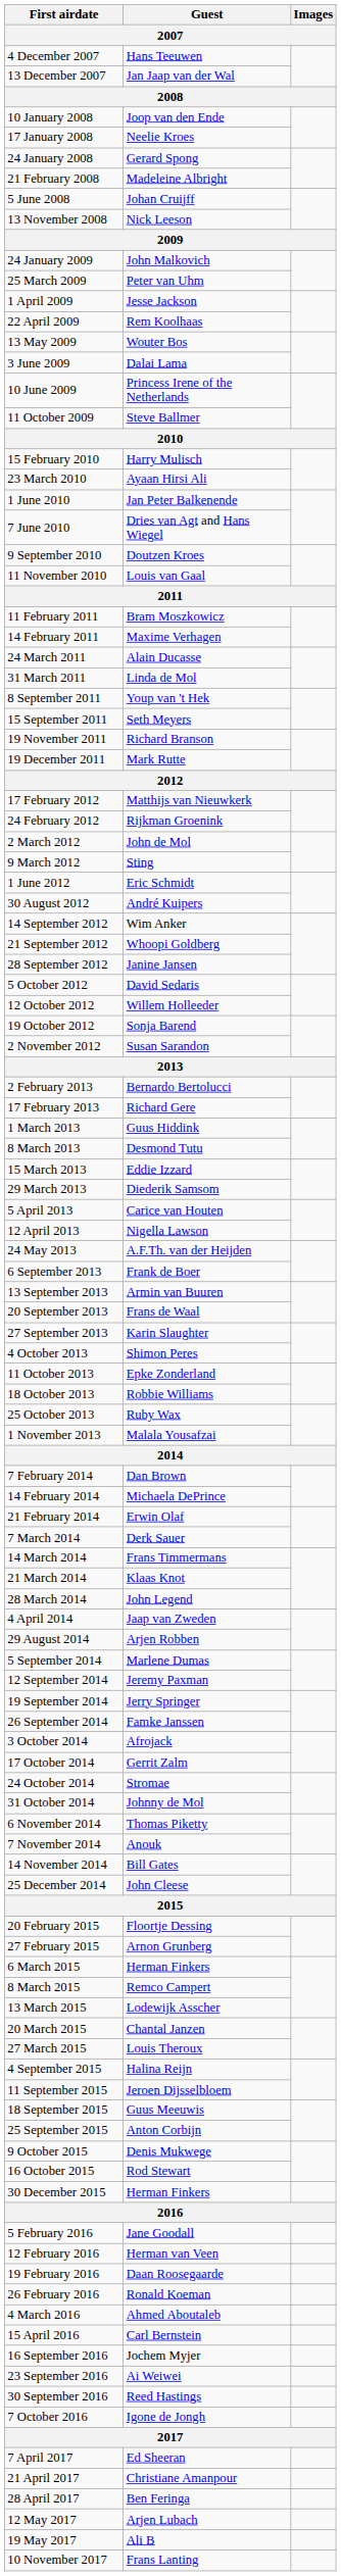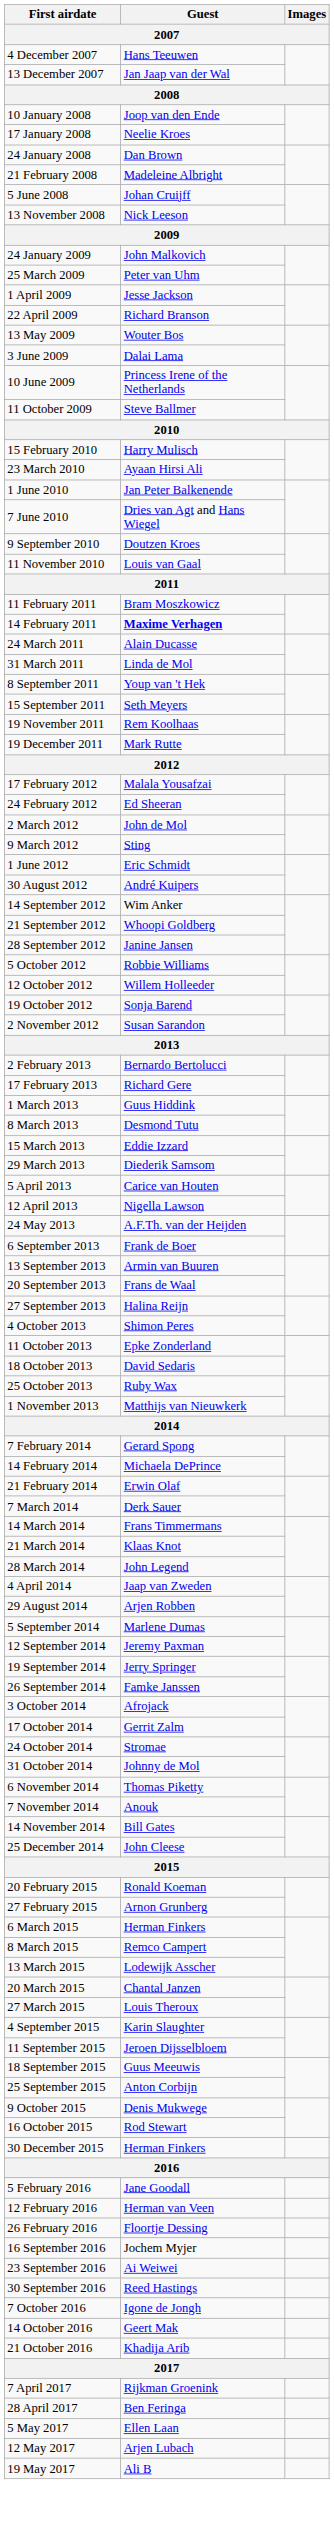 <table class="wikitable sortable" font-size: 95%;">
 <tr>
 <th width="140">First airdate</th>
 <th width="200">Guest</th>
 <th class="unsortable">Images</th>
 </tr>
 <tr>
 <th colspan=3 text-align="middle">2007</th>
 </tr>
 <tr>
 <td>4 December 2007</td>
 <td><a href='#'>Hans Teeuwen</a></td>
 <td rowspan="2"></td>
 </tr>
 <tr>
 <td>13 December 2007</td>
 <td><a href='#'>Jan Jaap van der Wal</a></td>
 </tr>
 <tr>
 <th colspan=3 text-align="middle">2008</th>
 </tr>
 <tr>
 <td>10 January 2008</td>
 <td><a href='#'>Joop van den Ende</a></td>
 <td rowspan="2"></td>
 </tr>
 <tr>
 <td>17 January 2008</td>
 <td><a href='#'>Neelie Kroes</a></td>
 </tr>
 <tr>
 <td>24 January 2008</td>
-<td><a href='#'>Gerard Spong</a></td>
+<td><a href='#'>Dan Brown</a></td>
 <td rowspan="2"></td>
 </tr>
 <tr>
 <td>21 February 2008</td>
 <td><a href='#'>Madeleine Albright</a></td>
 </tr>
 <tr>
 <td>5 June 2008</td>
 <td><a href='#'>Johan Cruijff</a></td>
 <td rowspan="2"></td>
 </tr>
 <tr>
 <td>13 November 2008</td>
 <td><a href='#'>Nick Leeson</a></td>
 </tr>
 <tr>
 <th colspan=3 text-align="middle">2009</th>
 </tr>
 <tr>
 <td>24 January 2009</td>
 <td><a href='#'>John Malkovich</a></td>
 <td rowspan="2"></td>
 </tr>
 <tr>
 <td>25 March 2009</td>
 <td><a href='#'>Peter van Uhm</a></td>
 </tr>
 <tr>
 <td>1 April 2009</td>
 <td><a href='#'>Jesse Jackson</a></td>
 <td rowspan="2"></td>
 </tr>
 <tr>
 <td>22 April 2009</td>
-<td><a href='#'>Rem Koolhaas</a></td>
+<td><a href='#'>Richard Branson</a></td>
 </tr>
 <tr>
 <td>13 May 2009</td>
 <td><a href='#'>Wouter Bos</a></td>
 <td rowspan="2"></td>
 </tr>
 <tr>
 <td>3 June 2009</td>
 <td><a href='#'>Dalai Lama</a></td>
 </tr>
 <tr>
 <td>10 June 2009</td>
 <td><a href='#'>Princess Irene of the Netherlands</a></td>
 <td rowspan="2"></td>
 </tr>
 <tr>
 <td>11 October 2009</td>
 <td><a href='#'>Steve Ballmer</a></td>
 </tr>
 <tr>
 <th colspan=3 text-align="middle">2010</th>
 </tr>
 <tr>
 <td>15 February 2010</td>
 <td><a href='#'>Harry Mulisch</a></td>
 <td rowspan="2"></td>
 </tr>
 <tr>
 <td>23 March 2010</td>
 <td><a href='#'>Ayaan Hirsi Ali</a></td>
 </tr>
 <tr>
 <td>1 June 2010</td>
 <td><a href='#'>Jan Peter Balkenende</a></td>
 <td rowspan="2"></td>
 </tr>
 <tr>
 <td>7 June 2010</td>
 <td><a href='#'>Dries van Agt</a> and <a href='#'>Hans Wiegel</a></td>
 </tr>
 <tr>
 <td>9 September 2010</td>
 <td><a href='#'>Doutzen Kroes</a></td>
 <td rowspan="2"></td>
 </tr>
 <tr>
 <td>11 November 2010</td>
 <td><a href='#'>Louis van Gaal</a></td>
 </tr>
 <tr>
 <th colspan=3 text-align="middle">2011</th>
 </tr>
 <tr>
 <td>11 February 2011</td>
 <td><a href='#'>Bram Moszkowicz</a></td>
 <td rowspan="2"></td>
 </tr>
 <tr>
 <td>14 February 2011</td>
-<td><a href='#'>Maxime Verhagen</a></td>
+<td><strong><a href='#'>Maxime Verhagen</a></strong></td>
 </tr>
 <tr>
 <td>24 March 2011</td>
 <td><a href='#'>Alain Ducasse</a></td>
 <td rowspan="2"></td>
 </tr>
 <tr>
 <td>31 March 2011</td>
 <td><a href='#'>Linda de Mol</a></td>
 </tr>
 <tr>
 <td>8 September 2011</td>
 <td><a href='#'>Youp van 't Hek</a></td>
 <td rowspan="2"></td>
 </tr>
 <tr>
 <td>15 September 2011</td>
 <td><a href='#'>Seth Meyers</a></td>
 </tr>
 <tr>
 <td>19 November 2011</td>
-<td><a href='#'>Richard Branson</a></td>
+<td><a href='#'>Rem Koolhaas</a></td>
 <td rowspan="2"></td>
 </tr>
 <tr>
 <td>19 December 2011</td>
 <td><a href='#'>Mark Rutte</a></td>
 </tr>
 <tr>
 <th colspan=3 text-align="middle">2012</th>
 </tr>
 <tr>
 <td>17 February 2012</td>
-<td><a href='#'>Matthijs van Nieuwkerk</a></td>
+<td><a href='#'>Malala Yousafzai</a></td>
 <td rowspan="2"></td>
 </tr>
 <tr>
 <td>24 February 2012</td>
-<td><a href='#'>Rijkman Groenink</a></td>
+<td><a href='#'>Ed Sheeran</a></td>
 </tr>
 <tr>
 <td>2 March 2012</td>
 <td><a href='#'>John de Mol</a></td>
 <td rowspan="2"></td>
 </tr>
 <tr>
 <td>9 March 2012</td>
 <td><a href='#'>Sting</a></td>
 </tr>
 <tr>
 <td>1 June 2012</td>
 <td><a href='#'>Eric Schmidt</a></td>
 <td rowspan="2"></td>
 </tr>
 <tr>
 <td>30 August 2012</td>
 <td><a href='#'>André Kuipers</a></td>
 </tr>
 <tr>
 <td>14 September 2012</td>
 <td>Wim Anker</td>
 <td rowspan="3"></td>
 </tr>
 <tr>
 <td>21 September 2012</td>
 <td><a href='#'>Whoopi Goldberg</a></td>
 </tr>
 <tr>
 <td>28 September 2012</td>
 <td><a href='#'>Janine Jansen</a></td>
 </tr>
 <tr>
 <td>5 October 2012</td>
-<td><a href='#'>David Sedaris</a></td>
+<td><a href='#'>Robbie Williams</a></td>
 <td rowspan="2"></td>
 </tr>
 <tr>
 <td>12 October 2012</td>
 <td><a href='#'>Willem Holleeder</a></td>
 </tr>
 <tr>
 <td>19 October 2012</td>
 <td><a href='#'>Sonja Barend</a></td>
 <td rowspan="2"></td>
 </tr>
 <tr>
 <td>2 November 2012</td>
 <td><a href='#'>Susan Sarandon</a></td>
 </tr>
 <tr>
 <th colspan=3 text-align="middle">2013</th>
 </tr>
 <tr>
 <td>2 February 2013</td>
 <td><a href='#'>Bernardo Bertolucci</a></td>
 <td rowspan="2"></td>
 </tr>
 <tr>
 <td>17 February 2013</td>
 <td><a href='#'>Richard Gere</a></td>
 </tr>
 <tr>
 <td>1 March 2013</td>
 <td><a href='#'>Guus Hiddink</a></td>
 <td rowspan="2"></td>
 </tr>
 <tr>
 <td>8 March 2013</td>
 <td><a href='#'>Desmond Tutu</a></td>
 </tr>
 <tr>
 <td>15 March 2013</td>
 <td><a href='#'>Eddie Izzard</a></td>
 <td rowspan="2"></td>
 </tr>
 <tr>
 <td>29 March 2013</td>
 <td><a href='#'>Diederik Samsom</a></td>
 </tr>
 <tr>
 <td>5 April 2013</td>
 <td><a href='#'>Carice van Houten</a></td>
 <td rowspan="2"></td>
 </tr>
 <tr>
 <td>12 April 2013</td>
 <td><a href='#'>Nigella Lawson</a></td>
 </tr>
 <tr>
 <td>24 May 2013</td>
 <td><a href='#'>A.F.Th. van der Heijden</a></td>
 <td rowspan="2"></td>
 </tr>
 <tr>
 <td>6 September 2013</td>
 <td><a href='#'>Frank de Boer</a></td>
 </tr>
 <tr>
 <td>13 September 2013</td>
 <td><a href='#'>Armin van Buuren</a></td>
 <td rowspan="2"></td>
 </tr>
 <tr>
 <td>20 September 2013</td>
 <td><a href='#'>Frans de Waal</a></td>
 </tr>
 <tr>
 <td>27 September 2013</td>
-<td><a href='#'>Karin Slaughter</a></td>
+<td><a href='#'>Halina Reijn</a></td>
 <td rowspan="2"></td>
 </tr>
 <tr>
 <td>4 October 2013</td>
 <td><a href='#'>Shimon Peres</a></td>
 </tr>
 <tr>
 <td>11 October 2013</td>
 <td><a href='#'>Epke Zonderland</a></td>
 <td rowspan="2"></td>
 </tr>
 <tr>
 <td>18 October 2013</td>
-<td><a href='#'>Robbie Williams</a></td>
+<td><a href='#'>David Sedaris</a></td>
 </tr>
 <tr>
 <td>25 October 2013</td>
 <td><a href='#'>Ruby Wax</a></td>
 <td rowspan="2"></td>
 </tr>
 <tr>
 <td>1 November 2013</td>
-<td><a href='#'>Malala Yousafzai</a></td>
+<td><a href='#'>Matthijs van Nieuwkerk</a></td>
 </tr>
 <tr>
 <th colspan=3 text-align="middle">2014</th>
 </tr>
 <tr>
 <td>7 February 2014</td>
-<td><a href='#'>Dan Brown</a></td>
+<td><a href='#'>Gerard Spong</a></td>
 <td rowspan="2"></td>
 </tr>
 <tr>
 <td>14 February 2014</td>
 <td><a href='#'>Michaela DePrince</a></td>
 </tr>
 <tr>
 <td>21 February 2014</td>
 <td><a href='#'>Erwin Olaf</a></td>
 <td rowspan="2"></td>
 </tr>
 <tr>
 <td>7 March 2014</td>
 <td><a href='#'>Derk Sauer</a></td>
 </tr>
 <tr>
 <td>14 March 2014</td>
 <td><a href='#'>Frans Timmermans</a></td>
 <td rowspan="3"></td>
 </tr>
 <tr>
 <td>21 March 2014</td>
 <td><a href='#'>Klaas Knot</a></td>
 </tr>
 <tr>
 <td>28 March 2014</td>
 <td><a href='#'>John Legend</a></td>
 </tr>
 <tr>
 <td>4 April 2014</td>
 <td><a href='#'>Jaap van Zweden</a></td>
 <td rowspan="2"></td>
 </tr>
 <tr>
 <td>29 August 2014</td>
 <td><a href='#'>Arjen Robben</a></td>
 </tr>
 <tr>
 <td>5 September 2014</td>
 <td><a href='#'>Marlene Dumas</a></td>
 <td rowspan="2"></td>
 </tr>
 <tr>
 <td>12 September 2014</td>
 <td><a href='#'>Jeremy Paxman</a></td>
 </tr>
 <tr>
 <td>19 September 2014</td>
 <td><a href='#'>Jerry Springer</a></td>
 <td rowspan="2"></td>
 </tr>
 <tr>
 <td>26 September 2014</td>
 <td><a href='#'>Famke Janssen</a></td>
 </tr>
 <tr>
 <td>3 October 2014</td>
 <td><a href='#'>Afrojack</a></td>
 <td rowspan="2"></td>
 </tr>
 <tr>
 <td>17 October 2014</td>
 <td><a href='#'>Gerrit Zalm</a></td>
 </tr>
 <tr>
 <td>24 October 2014</td>
 <td><a href='#'>Stromae</a></td>
 <td rowspan="2"></td>
 </tr>
 <tr>
 <td>31 October 2014</td>
 <td><a href='#'>Johnny de Mol</a></td>
 </tr>
 <tr>
 <td>6 November 2014</td>
 <td><a href='#'>Thomas Piketty</a></td>
 <td rowspan="2"></td>
 </tr>
 <tr>
 <td>7 November 2014</td>
 <td><a href='#'>Anouk</a></td>
 </tr>
 <tr>
 <td>14 November 2014</td>
 <td><a href='#'>Bill Gates</a></td>
 <td rowspan="2"></td>
 </tr>
 <tr>
 <td>25 December 2014</td>
 <td><a href='#'>John Cleese</a></td>
 </tr>
 <tr>
 <th colspan=3 text-align="middle">2015</th>
 </tr>
 <tr>
 <td>20 February 2015</td>
-<td><a href='#'>Floortje Dessing</a></td>
+<td><a href='#'>Ronald Koeman</a></td>
 <td rowspan="2"></td>
 </tr>
 <tr>
 <td>27 February 2015</td>
 <td><a href='#'>Arnon Grunberg</a></td>
 </tr>
 <tr>
 <td>6 March 2015</td>
 <td><a href='#'>Herman Finkers</a></td>
 <td rowspan="3"></td>
 </tr>
 <tr>
 <td>8 March 2015</td>
 <td><a href='#'>Remco Campert</a></td>
 </tr>
 <tr>
 <td>13 March 2015</td>
 <td><a href='#'>Lodewijk Asscher</a></td>
 </tr>
 <tr>
 <td>20 March 2015</td>
 <td><a href='#'>Chantal Janzen</a></td>
 <td rowspan="2"></td>
 </tr>
 <tr>
 <td>27 March 2015</td>
 <td><a href='#'>Louis Theroux</a></td>
 </tr>
 <tr>
 <td>4 September 2015</td>
-<td><a href='#'>Halina Reijn</a></td>
+<td><a href='#'>Karin Slaughter</a></td>
 <td rowspan="2"></td>
 </tr>
 <tr>
 <td>11 September 2015</td>
 <td><a href='#'>Jeroen Dijsselbloem</a></td>
 </tr>
 <tr>
 <td>18 September 2015</td>
 <td><a href='#'>Guus Meeuwis</a></td>
 <td rowspan="2"></td>
 </tr>
 <tr>
 <td>25 September 2015</td>
 <td><a href='#'>Anton Corbijn</a></td>
 </tr>
 <tr>
 <td>9 October 2015</td>
 <td><a href='#'>Denis Mukwege</a></td>
 <td rowspan="2"></td>
 </tr>
 <tr>
 <td>16 October 2015</td>
 <td><a href='#'>Rod Stewart</a></td>
 </tr>
 <tr>
 <td>30 December 2015</td>
 <td><a href='#'>Herman Finkers</a></td>
 <td></td>
 </tr>
 <tr>
 <th colspan="3">2016</th>
 </tr>
 <tr>
 <td>5 February 2016</td>
 <td><a href='#'>Jane Goodall</a></td>
 <td></td>
 </tr>
 <tr>
 <td>12 February 2016</td>
 <td><a href='#'>Herman van Veen</a></td>
 <td></td>
 </tr>
 <tr>
-<td>19 February 2016</td>
-<td><a href='#'>Daan Roosegaarde</a></td>
-<td></td>
-</tr>
-<tr>
 <td>26 February 2016</td>
-<td><a href='#'>Ronald Koeman</a></td>
-<td></td>
-</tr>
-<tr>
-<td>4 March 2016</td>
-<td><a href='#'>Ahmed Aboutaleb</a></td>
-<td></td>
-</tr>
-<tr>
-<td>15 April 2016</td>
-<td><a href='#'>Carl Bernstein</a></td>
+<td><a href='#'>Floortje Dessing</a></td>
 <td></td>
 </tr>
 <tr>
 <td>16 September 2016</td>
 <td>Jochem Myjer</td>
 <td></td>
 </tr>
 <tr>
 <td>23 September 2016</td>
 <td><a href='#'>Ai Weiwei</a></td>
 <td></td>
 </tr>
 <tr>
 <td>30 September 2016</td>
 <td><a href='#'>Reed Hastings</a></td>
 <td></td>
 </tr>
 <tr>
 <td>7 October 2016</td>
 <td><a href='#'>Igone de Jongh</a></td>
 <td></td>
 </tr>
 <tr>
+<td>14 October 2016</td>
+<td><a href='#'>Geert Mak</a></td>
+<td></td>
+</tr>
+<tr>
+<td>21 October 2016</td>
+<td><a href='#'>Khadija Arib</a></td>
+<td></td>
+</tr>
+<tr>
 <th colspan="3">2017</th>
 </tr>
 <tr>
 <td>7 April 2017</td>
-<td><a href='#'>Ed Sheeran</a></td>
-<td></td>
-</tr>
-<tr>
-<td>21 April 2017</td>
-<td><a href='#'>Christiane Amanpour</a></td>
+<td><a href='#'>Rijkman Groenink</a></td>
 <td></td>
 </tr>
 <tr>
 <td>28 April 2017</td>
 <td><a href='#'>Ben Feringa</a></td>
+<td></td>
+</tr>
+<tr>
+<td>5 May 2017</td>
+<td><a href='#'>Ellen Laan</a></td>
 <td></td>
 </tr>
 <tr>
 <td>12 May 2017</td>
 <td><a href='#'>Arjen Lubach</a></td>
 <td></td>
 </tr>
 <tr>
 <td>19 May 2017</td>
 <td><a href='#'>Ali B</a></td>
 <td></td>
 </tr>
-<tr>
-<td>10 November 2017</td>
-<td><a href='#'>Frans Lanting</a></td>
-<td></td>
-</tr>
 </table>
